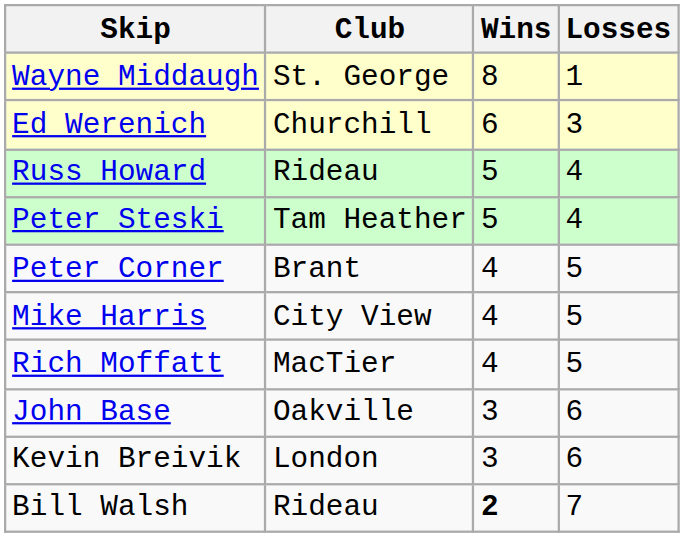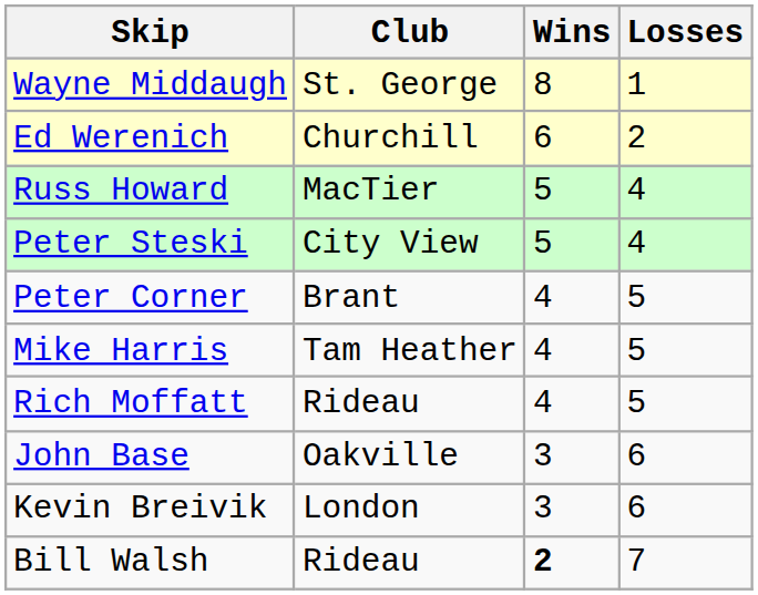 <table class="wikitable">
 <tr>
 <th>Skip</th>
 <th>Club</th>
 <th>Wins</th>
 <th>Losses</th>
 </tr>
 <tr bgcolor=#ffffcc>
 <td><a href='#'>Wayne Middaugh</a></td>
 <td>St. George</td>
 <td>8</td>
 <td>1</td>
 </tr>
 <tr bgcolor=#ffffcc>
 <td><a href='#'>Ed Werenich</a></td>
 <td>Churchill</td>
 <td>6</td>
-<td>3</td>
+<td>2</td>
 </tr>
 <tr bgcolor=#ccffcc>
 <td><a href='#'>Russ Howard</a></td>
-<td>Rideau</td>
+<td>MacTier</td>
 <td>5</td>
 <td>4</td>
 </tr>
 <tr bgcolor=#ccffcc>
 <td><a href='#'>Peter Steski</a></td>
-<td>Tam Heather</td>
+<td>City View</td>
 <td>5</td>
 <td>4</td>
 </tr>
 <tr>
 <td><a href='#'>Peter Corner</a></td>
 <td>Brant</td>
 <td>4</td>
 <td>5</td>
 </tr>
 <tr>
 <td><a href='#'>Mike Harris</a></td>
-<td>City View</td>
+<td>Tam Heather</td>
 <td>4</td>
 <td>5</td>
 </tr>
 <tr>
 <td><a href='#'>Rich Moffatt</a></td>
-<td>MacTier</td>
+<td>Rideau</td>
 <td>4</td>
 <td>5</td>
 </tr>
 <tr>
 <td><a href='#'>John Base</a></td>
 <td>Oakville</td>
 <td>3</td>
 <td>6</td>
 </tr>
 <tr>
 <td>Kevin Breivik</td>
 <td>London</td>
 <td>3</td>
 <td>6</td>
 </tr>
 <tr>
 <td>Bill Walsh</td>
 <td>Rideau</td>
 <td><strong>2</strong></td>
 <td>7</td>
 </tr>
 </table>
